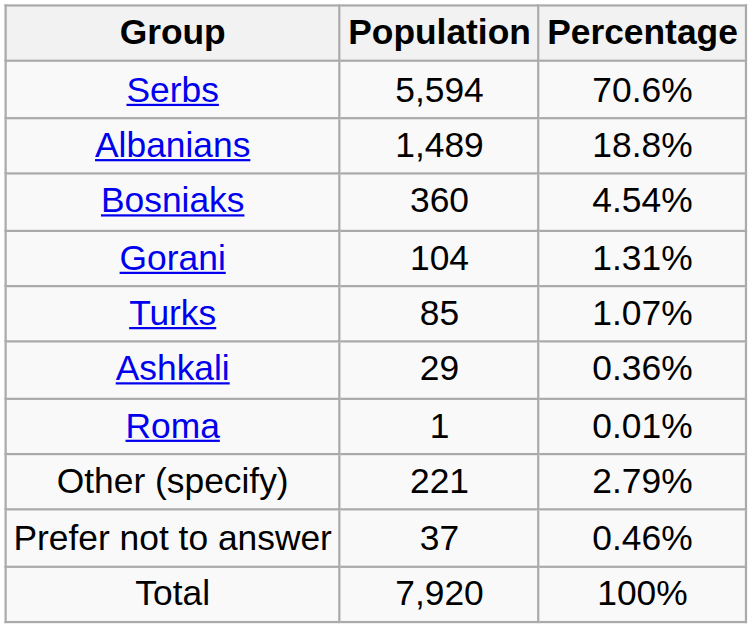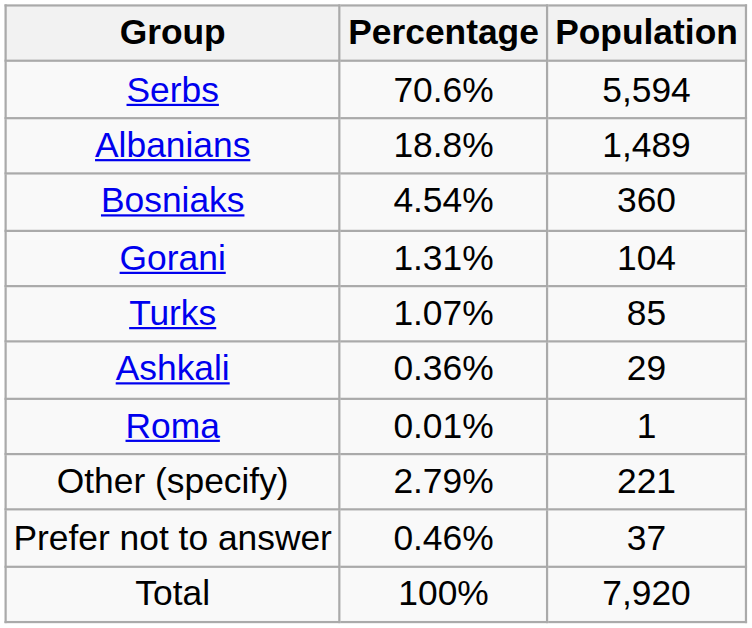 <table class="wikitable" style="border-spacing: 1px; text-align:center; float:right;">
 <tr>
 <th>Group</th>
+<th>Percentage</th>
 <th>Population</th>
-<th>Percentage</th>
 </tr>
 <tr>
 <td><a href='#'>Serbs</a></td>
+<td>70.6%</td>
 <td>5,594</td>
-<td>70.6%</td>
 </tr>
 <tr>
 <td><a href='#'>Albanians</a></td>
+<td>18.8%</td>
 <td>1,489</td>
-<td>18.8%</td>
 </tr>
 <tr>
 <td><a href='#'>Bosniaks</a></td>
+<td>4.54%</td>
 <td>360</td>
-<td>4.54%</td>
 </tr>
 <tr>
 <td><a href='#'>Gorani</a></td>
+<td>1.31%</td>
 <td>104</td>
-<td>1.31%</td>
 </tr>
 <tr>
 <td><a href='#'>Turks</a></td>
+<td>1.07%</td>
 <td>85</td>
-<td>1.07%</td>
 </tr>
 <tr>
 <td><a href='#'>Ashkali</a></td>
+<td>0.36%</td>
 <td>29</td>
-<td>0.36%</td>
 </tr>
 <tr>
 <td><a href='#'>Roma</a></td>
+<td>0.01%</td>
 <td>1</td>
-<td>0.01%</td>
 </tr>
 <tr>
 <td>Other (specify)</td>
+<td>2.79%</td>
 <td>221</td>
-<td>2.79%</td>
 </tr>
 <tr>
 <td>Prefer not to answer</td>
+<td>0.46%</td>
 <td>37</td>
-<td>0.46%</td>
 </tr>
 <tr>
 <td>Total</td>
+<td>100%</td>
 <td>7,920</td>
-<td>100%</td>
 </tr>
 </table>
